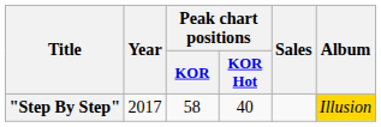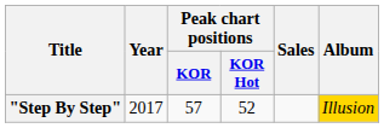 <table class="wikitable plainrowheaders" style="text-align:center;">
 <tr>
 <th scope="col" rowspan="2">Title</th>
 <th scope="col" rowspan="2">Year</th>
 <th scope="col" colspan="2">Peak chart positions</th>
 <th scope="col" rowspan="2">Sales</th>
 <th scope="col" rowspan="2">Album</th>
 </tr>
 <tr>
 <th scope="col" style="width:3em;font-size:90%"><a href='#'>KOR</a><br></th>
 <th scope="col" style="width:3em;font-size:90%"><a href='#'>KOR Hot</a><br></th>
 </tr>
 <tr>
 <th scope="row">"Step By Step"</th>
 <td>2017</td>
-<td>58</td>
-<td>40</td>
+<td>57</td>
+<td>52</td>
 <td></td>
 <td style="background: gold;"><em>Illusion</em></td>
 </tr>
 </table>
